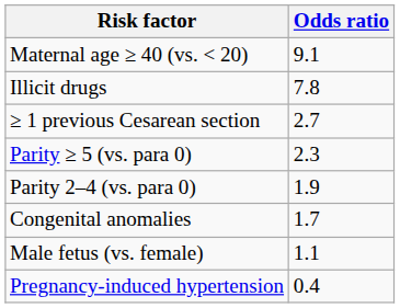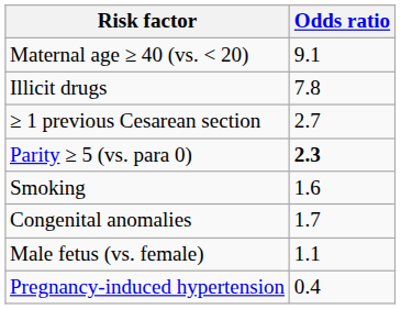 <table class="wikitable sortable" align=right>
 <tr>
 <th>Risk factor</th>
 <th><a href='#'>Odds ratio</a></th>
 </tr>
 <tr>
 <td>Maternal age ≥ 40 (vs. < 20)</td>
 <td>9.1</td>
 </tr>
 <tr>
 <td>Illicit drugs</td>
 <td>7.8</td>
 </tr>
 <tr>
 <td>≥ 1 previous Cesarean section</td>
 <td>2.7</td>
 </tr>
 <tr>
 <td><a href='#'>Parity</a> ≥ 5 (vs. para 0)</td>
-<td>2.3</td>
+<td><strong>2.3</strong></td>
 </tr>
 <tr>
-<td>Parity 2–4 (vs. para 0)</td>
-<td>1.9</td>
+<td>Smoking</td>
+<td>1.6</td>
 </tr>
 <tr>
 <td>Congenital anomalies</td>
 <td>1.7</td>
 </tr>
 <tr>
 <td>Male fetus (vs. female)</td>
 <td>1.1</td>
 </tr>
 <tr>
 <td><a href='#'>Pregnancy-induced hypertension</a></td>
 <td>0.4</td>
 </tr>
 </table>
